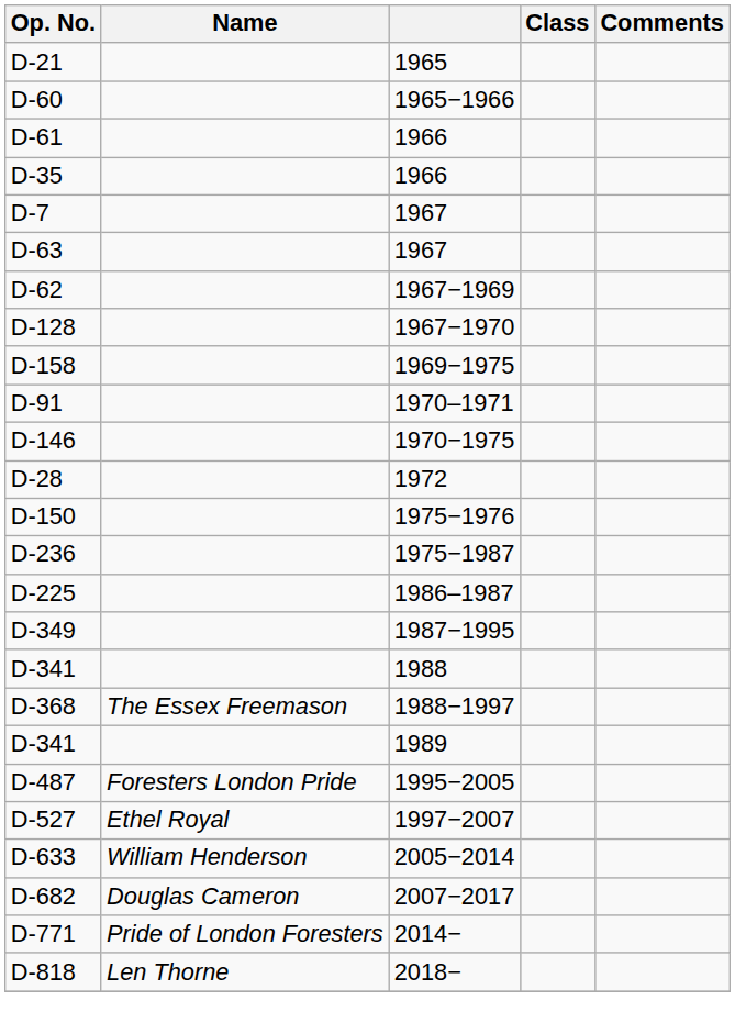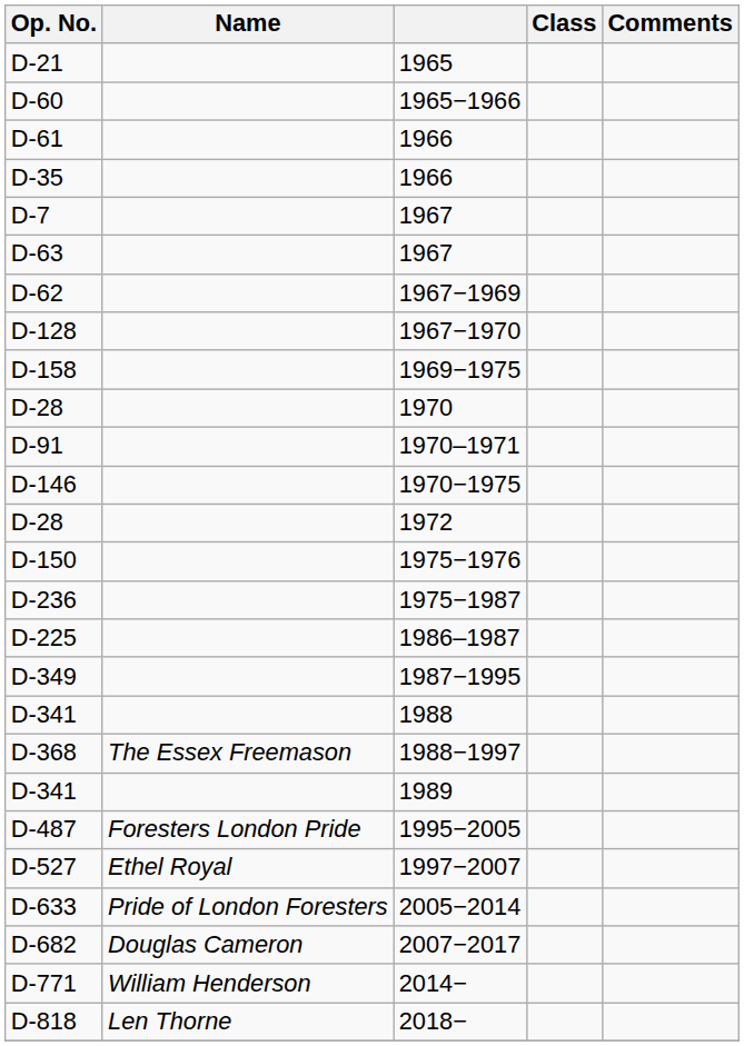 <table class="wikitable">
 <tr>
 <th>Op. No.</th>
 <th>Name</th>
 <th></th>
 <th>Class</th>
 <th>Comments</th>
 </tr>
 <tr>
 <td>D-21</td>
 <td></td>
 <td>1965</td>
 <td></td>
 <td></td>
 </tr>
 <tr>
 <td>D-60</td>
 <td></td>
 <td>1965−1966</td>
 <td></td>
 <td></td>
 </tr>
 <tr>
 <td>D-61</td>
 <td></td>
 <td>1966</td>
 <td></td>
 <td></td>
 </tr>
 <tr>
 <td>D-35</td>
 <td></td>
 <td>1966</td>
 <td></td>
 <td></td>
 </tr>
 <tr>
 <td>D-7</td>
 <td></td>
 <td>1967</td>
 <td></td>
 <td></td>
 </tr>
 <tr>
 <td>D-63</td>
 <td></td>
 <td>1967</td>
 <td></td>
 <td></td>
 </tr>
 <tr>
 <td>D-62</td>
 <td></td>
 <td>1967−1969</td>
 <td></td>
 <td></td>
 </tr>
 <tr>
 <td>D-128</td>
 <td></td>
 <td>1967−1970</td>
 <td></td>
 <td></td>
 </tr>
 <tr>
 <td>D-158</td>
 <td></td>
 <td>1969−1975</td>
+<td></td>
+<td></td>
+</tr>
+<tr>
+<td>D-28</td>
+<td></td>
+<td>1970</td>
 <td></td>
 <td></td>
 </tr>
 <tr>
 <td>D-91</td>
 <td></td>
 <td>1970–1971</td>
 <td></td>
 <td></td>
 </tr>
 <tr>
 <td>D-146</td>
 <td></td>
 <td>1970−1975</td>
 <td></td>
 <td></td>
 </tr>
 <tr>
 <td>D-28</td>
 <td></td>
 <td>1972</td>
 <td></td>
 <td></td>
 </tr>
 <tr>
 <td>D-150</td>
 <td></td>
 <td>1975−1976</td>
 <td></td>
 <td></td>
 </tr>
 <tr>
 <td>D-236</td>
 <td></td>
 <td>1975−1987</td>
 <td></td>
 <td></td>
 </tr>
 <tr>
 <td>D-225</td>
 <td></td>
 <td>1986–1987</td>
 <td></td>
 <td></td>
 </tr>
 <tr>
 <td>D-349</td>
 <td></td>
 <td>1987−1995</td>
 <td></td>
 <td></td>
 </tr>
 <tr>
 <td>D-341</td>
 <td></td>
 <td>1988</td>
 <td></td>
 <td></td>
 </tr>
 <tr>
 <td>D-368</td>
 <td><em>The Essex Freemason</em></td>
 <td>1988−1997</td>
 <td></td>
 <td></td>
 </tr>
 <tr>
 <td>D-341</td>
 <td></td>
 <td>1989</td>
 <td></td>
 <td></td>
 </tr>
 <tr>
 <td>D-487</td>
 <td><em>Foresters London Pride</em></td>
 <td>1995−2005</td>
 <td></td>
 <td></td>
 </tr>
 <tr>
 <td>D-527</td>
 <td><em>Ethel Royal</em></td>
 <td>1997−2007</td>
 <td></td>
 <td></td>
 </tr>
 <tr>
 <td>D-633</td>
-<td><em>William Henderson</em></td>
+<td><em>Pride of London Foresters</em></td>
 <td>2005−2014</td>
 <td></td>
 <td></td>
 </tr>
 <tr>
 <td>D-682</td>
 <td><em>Douglas Cameron</em></td>
 <td>2007−2017</td>
 <td></td>
 <td></td>
 </tr>
 <tr>
 <td>D-771</td>
-<td><em>Pride of London Foresters</em></td>
+<td><em>William Henderson</em></td>
 <td>2014−</td>
 <td></td>
 <td></td>
 </tr>
 <tr>
 <td>D-818</td>
 <td><em>Len Thorne </em></td>
 <td>2018−</td>
 <td></td>
 <td></td>
 </tr>
 <tr>
 </tr>
 </table>
